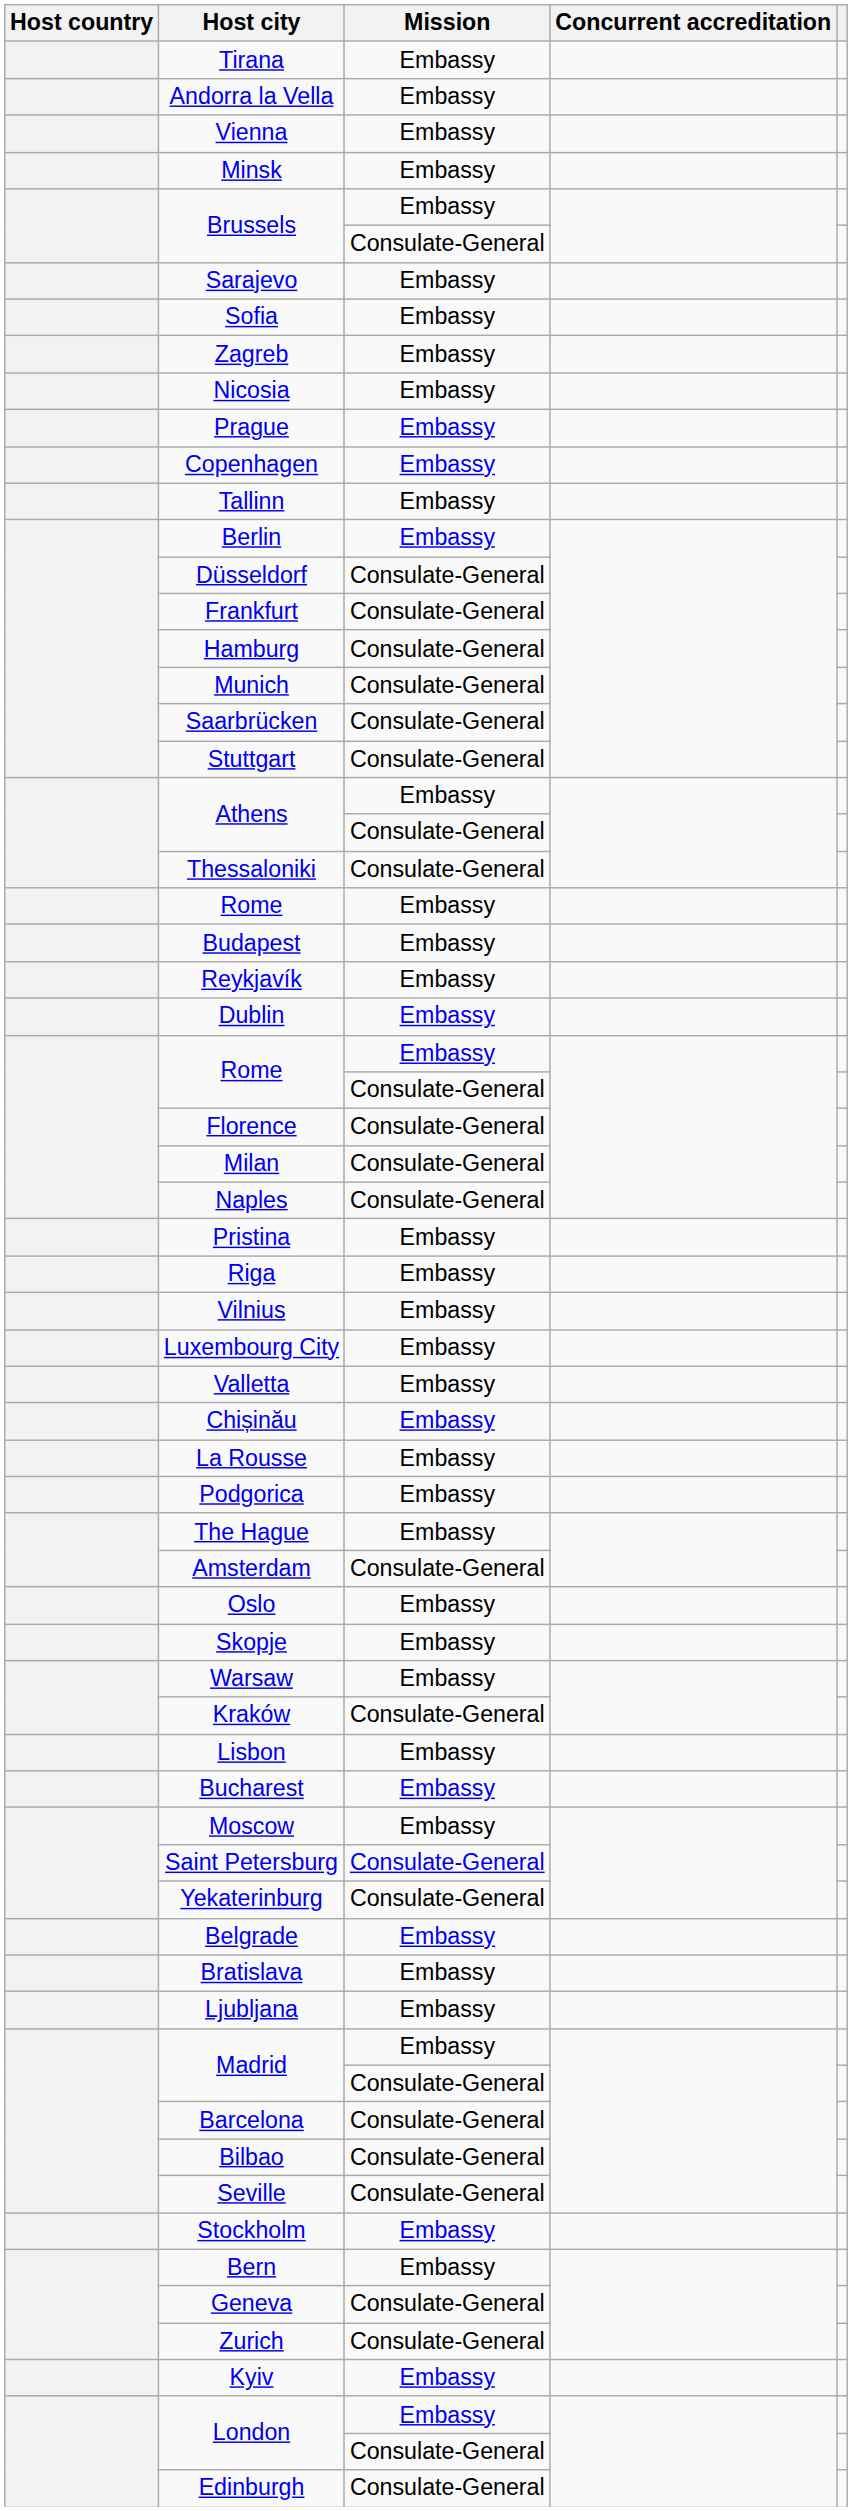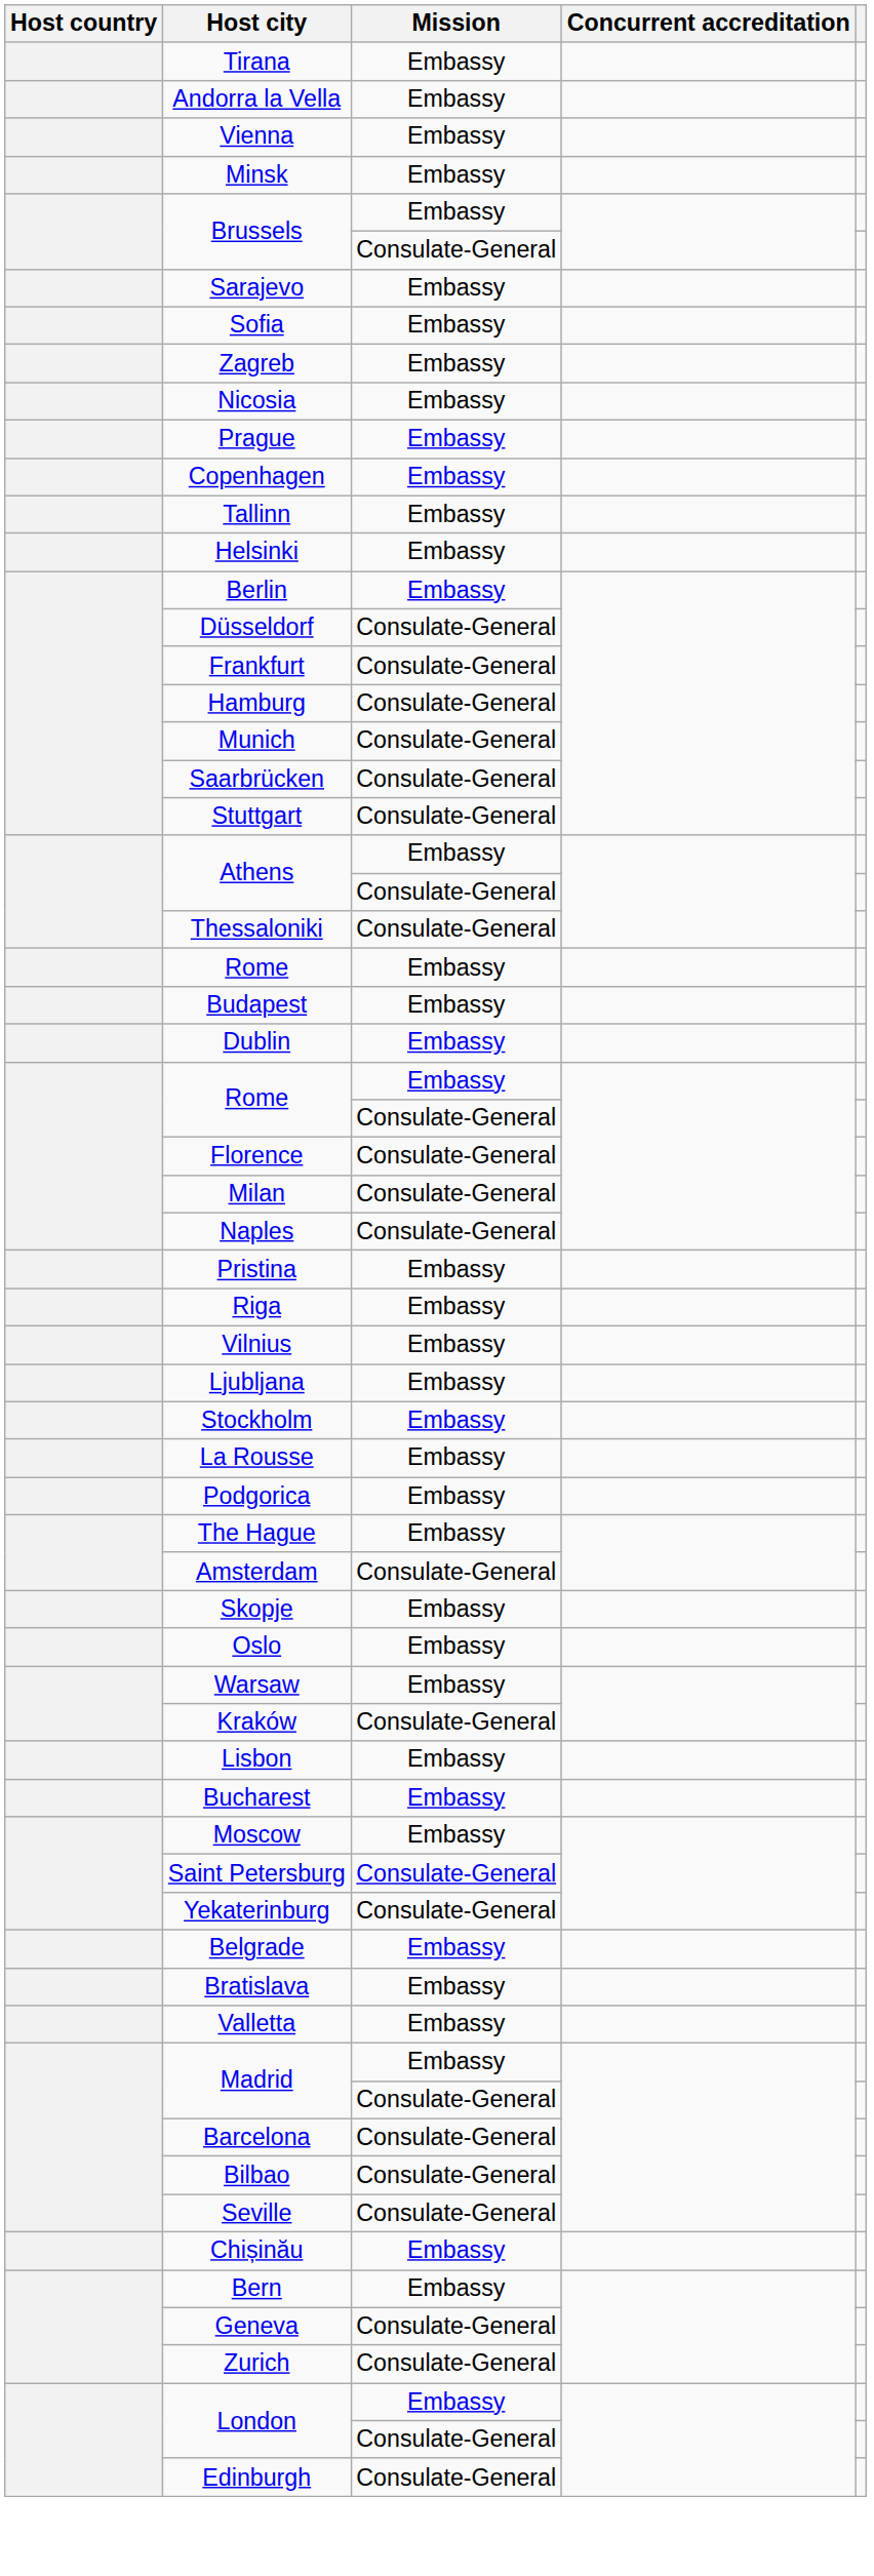 <table class="wikitable plainrowheaders" style="text-align:center;">
 <tr>
 <th scope="col">Host country</th>
 <th scope="col">Host city</th>
 <th scope="col">Mission</th>
 <th scope="col">Concurrent accreditation</th>
 <th scope="col"></th>
 </tr>
 <tr>
 <th scope="row"></th>
 <td><a href='#'>Tirana</a></td>
 <td>Embassy</td>
 <td></td>
 <td></td>
 </tr>
 <tr>
 <th scope="row"></th>
 <td><a href='#'>Andorra la Vella</a></td>
 <td>Embassy</td>
 <td></td>
 <td></td>
 </tr>
 <tr>
 <th scope="row"></th>
 <td><a href='#'>Vienna</a></td>
 <td>Embassy</td>
 <td></td>
 <td></td>
 </tr>
 <tr>
 <th scope="row"></th>
 <td><a href='#'>Minsk</a></td>
 <td>Embassy</td>
 <td></td>
 <td></td>
 </tr>
 <tr>
 <th scope="row" rowspan="2"></th>
 <td rowspan="2"><a href='#'>Brussels</a></td>
 <td>Embassy</td>
 <td rowspan="2"></td>
 <td></td>
 </tr>
 <tr>
 <td>Consulate-General</td>
 <td></td>
 </tr>
 <tr>
 <th scope="row"></th>
 <td><a href='#'>Sarajevo</a></td>
 <td>Embassy</td>
 <td></td>
 <td></td>
 </tr>
 <tr>
 <th scope="row"></th>
 <td><a href='#'>Sofia</a></td>
 <td>Embassy</td>
 <td></td>
 <td></td>
 </tr>
 <tr>
 <th scope="row"></th>
 <td><a href='#'>Zagreb</a></td>
 <td>Embassy</td>
 <td></td>
 <td></td>
 </tr>
 <tr>
 <th scope="row"></th>
 <td><a href='#'>Nicosia</a></td>
 <td>Embassy</td>
 <td></td>
 <td></td>
 </tr>
 <tr>
 <th scope="row"></th>
 <td><a href='#'>Prague</a></td>
 <td><a href='#'>Embassy</a></td>
 <td></td>
 <td></td>
 </tr>
 <tr>
 <th scope="row"></th>
 <td><a href='#'>Copenhagen</a></td>
 <td><a href='#'>Embassy</a></td>
 <td></td>
 <td></td>
 </tr>
 <tr>
 <th scope="row"></th>
 <td><a href='#'>Tallinn</a></td>
 <td>Embassy</td>
 <td></td>
 <td></td>
 </tr>
 <tr>
+<th scope="row"></th>
+<td><a href='#'>Helsinki</a></td>
+<td>Embassy</td>
+<td></td>
+<td></td>
+</tr>
+<tr>
 <th scope="row" rowspan="7"></th>
 <td><a href='#'>Berlin</a></td>
 <td><a href='#'>Embassy</a></td>
 <td rowspan="7"></td>
 <td></td>
 </tr>
 <tr>
 <td><a href='#'>Düsseldorf</a></td>
 <td>Consulate-General</td>
 <td></td>
 </tr>
 <tr>
 <td><a href='#'>Frankfurt</a></td>
 <td>Consulate-General</td>
 <td></td>
 </tr>
 <tr>
 <td><a href='#'>Hamburg</a></td>
 <td>Consulate-General</td>
 <td></td>
 </tr>
 <tr>
 <td><a href='#'>Munich</a></td>
 <td>Consulate-General</td>
 <td></td>
 </tr>
 <tr>
 <td><a href='#'>Saarbrücken</a></td>
 <td>Consulate-General</td>
 <td></td>
 </tr>
 <tr>
 <td><a href='#'>Stuttgart</a></td>
 <td>Consulate-General</td>
 <td></td>
 </tr>
 <tr>
 <th scope="row" rowspan="3"></th>
 <td rowspan="2"><a href='#'>Athens</a></td>
 <td>Embassy</td>
 <td rowspan="3"></td>
 <td></td>
 </tr>
 <tr>
 <td>Consulate-General</td>
 <td></td>
 </tr>
 <tr>
 <td><a href='#'>Thessaloniki</a></td>
 <td>Consulate-General</td>
 <td></td>
 </tr>
 <tr>
 <th scope="row"></th>
 <td><a href='#'>Rome</a></td>
 <td>Embassy</td>
 <td></td>
 <td></td>
 </tr>
 <tr>
 <th scope="row"></th>
 <td><a href='#'>Budapest</a></td>
 <td>Embassy</td>
 <td></td>
 <td></td>
 </tr>
 <tr>
 <th scope="row"></th>
-<td><a href='#'>Reykjavík</a></td>
-<td>Embassy</td>
-<td></td>
-<td></td>
-</tr>
-<tr>
-<th scope="row"></th>
 <td><a href='#'>Dublin</a></td>
 <td><a href='#'>Embassy</a></td>
 <td></td>
 <td></td>
 </tr>
 <tr>
 <th scope="row" rowspan="5"></th>
 <td rowspan="2"><a href='#'>Rome</a></td>
 <td><a href='#'>Embassy</a></td>
 <td rowspan="5"></td>
 <td></td>
 </tr>
 <tr>
 <td>Consulate-General</td>
 <td></td>
 </tr>
 <tr>
 <td><a href='#'>Florence</a></td>
 <td>Consulate-General</td>
 <td></td>
 </tr>
 <tr>
 <td><a href='#'>Milan</a></td>
 <td>Consulate-General</td>
 <td></td>
 </tr>
 <tr>
 <td><a href='#'>Naples</a></td>
 <td>Consulate-General</td>
 <td></td>
 </tr>
 <tr>
 <th scope="row"></th>
 <td><a href='#'>Pristina</a></td>
 <td>Embassy</td>
 <td></td>
 <td></td>
 </tr>
 <tr>
 <th scope="row"></th>
 <td><a href='#'>Riga</a></td>
 <td>Embassy</td>
 <td></td>
 <td></td>
 </tr>
 <tr>
 <th scope="row"></th>
 <td><a href='#'>Vilnius</a></td>
 <td>Embassy</td>
 <td></td>
 <td></td>
 </tr>
 <tr>
 <th scope="row"></th>
-<td><a href='#'>Luxembourg City</a></td>
+<td><a href='#'>Ljubljana</a></td>
 <td>Embassy</td>
 <td></td>
 <td></td>
 </tr>
 <tr>
 <th scope="row"></th>
-<td><a href='#'>Valletta</a></td>
-<td>Embassy</td>
-<td></td>
-<td></td>
-</tr>
-<tr>
-<th scope="row"></th>
-<td><a href='#'>Chișinău</a></td>
+<td><a href='#'>Stockholm</a></td>
 <td><a href='#'>Embassy</a></td>
 <td></td>
 <td></td>
 </tr>
 <tr>
 <th scope="row"></th>
 <td><a href='#'>La Rousse</a></td>
 <td>Embassy</td>
 <td></td>
 <td></td>
 </tr>
 <tr>
 <th scope="row"></th>
 <td><a href='#'>Podgorica</a></td>
 <td>Embassy</td>
 <td></td>
 <td></td>
 </tr>
 <tr>
 <th scope="row" rowspan="2"></th>
 <td><a href='#'>The Hague</a></td>
 <td>Embassy</td>
 <td rowspan="2"></td>
 <td></td>
 </tr>
 <tr>
 <td><a href='#'>Amsterdam</a></td>
 <td>Consulate-General</td>
 <td></td>
 </tr>
 <tr>
 <th scope="row"></th>
-<td><a href='#'>Oslo</a></td>
+<td><a href='#'>Skopje</a></td>
 <td>Embassy</td>
 <td></td>
 <td></td>
 </tr>
 <tr>
 <th scope="row"></th>
-<td><a href='#'>Skopje</a></td>
+<td><a href='#'>Oslo</a></td>
 <td>Embassy</td>
 <td></td>
 <td></td>
 </tr>
 <tr>
 <th scope="row" rowspan="2"></th>
 <td><a href='#'>Warsaw</a></td>
 <td>Embassy</td>
 <td rowspan="2"></td>
 <td></td>
 </tr>
 <tr>
 <td><a href='#'>Kraków</a></td>
 <td>Consulate-General</td>
 <td></td>
 </tr>
 <tr>
 <th scope="row"></th>
 <td><a href='#'>Lisbon</a></td>
 <td>Embassy</td>
 <td></td>
 <td></td>
 </tr>
 <tr>
 <th scope="row"></th>
 <td><a href='#'>Bucharest</a></td>
 <td><a href='#'>Embassy</a></td>
 <td></td>
 <td></td>
 </tr>
 <tr>
 <th scope="row" rowspan="3"></th>
 <td><a href='#'>Moscow</a></td>
 <td>Embassy</td>
 <td rowspan="3"></td>
 <td></td>
 </tr>
 <tr>
 <td><a href='#'>Saint Petersburg</a></td>
 <td><a href='#'>Consulate-General</a></td>
 <td></td>
 </tr>
 <tr>
 <td><a href='#'>Yekaterinburg</a></td>
 <td>Consulate-General</td>
 <td></td>
 </tr>
 <tr>
 <th scope="row"></th>
 <td><a href='#'>Belgrade</a></td>
 <td><a href='#'>Embassy</a></td>
 <td></td>
 <td></td>
 </tr>
 <tr>
 <th scope="row"></th>
 <td><a href='#'>Bratislava</a></td>
 <td>Embassy</td>
 <td></td>
 <td></td>
 </tr>
 <tr>
 <th scope="row"></th>
-<td><a href='#'>Ljubljana</a></td>
+<td><a href='#'>Valletta</a></td>
 <td>Embassy</td>
 <td></td>
 <td></td>
 </tr>
 <tr>
 <th scope="row" rowspan="5"></th>
 <td rowspan="2"><a href='#'>Madrid</a></td>
 <td>Embassy</td>
 <td rowspan="5"></td>
 <td></td>
 </tr>
 <tr>
 <td>Consulate-General</td>
 <td></td>
 </tr>
 <tr>
 <td><a href='#'>Barcelona</a></td>
 <td>Consulate-General</td>
 <td></td>
 </tr>
 <tr>
 <td><a href='#'>Bilbao</a></td>
 <td>Consulate-General</td>
 <td></td>
 </tr>
 <tr>
 <td><a href='#'>Seville</a></td>
 <td>Consulate-General</td>
 <td></td>
 </tr>
 <tr>
 <th scope="row"></th>
-<td><a href='#'>Stockholm</a></td>
+<td><a href='#'>Chișinău</a></td>
 <td><a href='#'>Embassy</a></td>
 <td></td>
 <td></td>
 </tr>
 <tr>
 <th scope="row" rowspan="3"></th>
 <td><a href='#'>Bern</a></td>
 <td>Embassy</td>
 <td rowspan="3"></td>
 <td></td>
 </tr>
 <tr>
 <td><a href='#'>Geneva</a></td>
 <td>Consulate-General</td>
 <td></td>
 </tr>
 <tr>
 <td><a href='#'>Zurich</a></td>
 <td>Consulate-General</td>
 <td></td>
 </tr>
 <tr>
-<th scope="row"></th>
-<td><a href='#'>Kyiv</a></td>
-<td><a href='#'>Embassy</a></td>
-<td></td>
-<td></td>
-</tr>
-<tr>
 <th scope="row" rowspan="3"></th>
 <td rowspan="2"><a href='#'>London</a></td>
 <td><a href='#'>Embassy</a></td>
 <td rowspan="3"></td>
 <td></td>
 </tr>
 <tr>
 <td>Consulate-General</td>
 <td></td>
 </tr>
 <tr>
 <td><a href='#'>Edinburgh</a></td>
 <td>Consulate-General</td>
 <td></td>
 </tr>
 </table>
